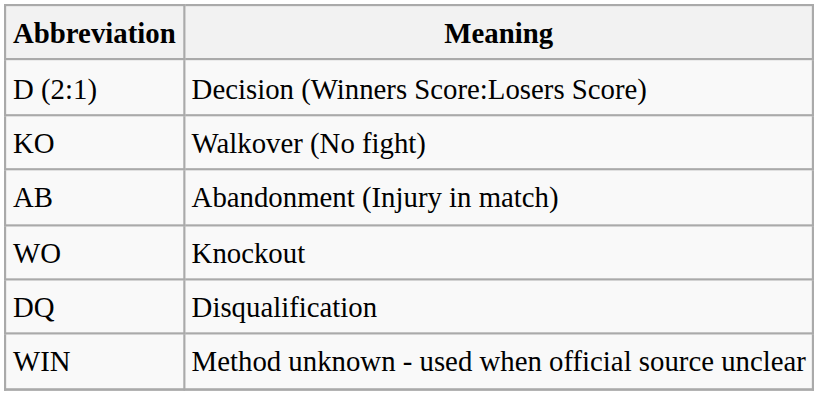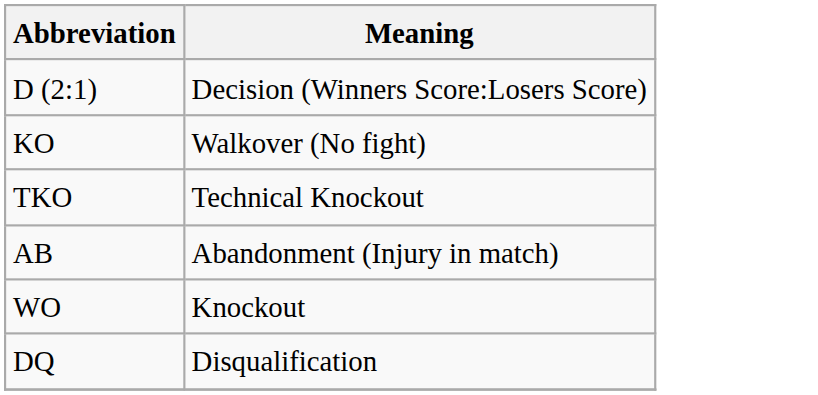 <table class="wikitable">
 <tr>
 <th><small>Abbreviation</small></th>
 <th><small>Meaning</small></th>
 </tr>
 <tr>
 <td><small>D (2:1)</small></td>
 <td><small>Decision (Winners Score:Losers Score)</small></td>
 </tr>
 <tr>
 <td><small>KO</small></td>
 <td><small>Walkover (No fight)</small></td>
 </tr>
 <tr>
+<td><small>TKO</small></td>
+<td><small>Technical Knockout</small></td>
+</tr>
+<tr>
 <td><small>AB</small></td>
 <td><small>Abandonment (Injury in match)</small></td>
 </tr>
 <tr>
 <td><small>WO</small></td>
 <td><small>Knockout</small></td>
 </tr>
 <tr>
 <td><small>DQ</small></td>
 <td><small>Disqualification</small></td>
 </tr>
 <tr>
-<td><small>WIN</small></td>
-<td><small>Method unknown - used when official source unclear</small></td>
-</tr>
-<tr>
 </tr>
 </table>
